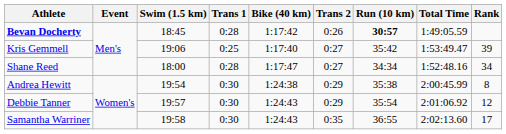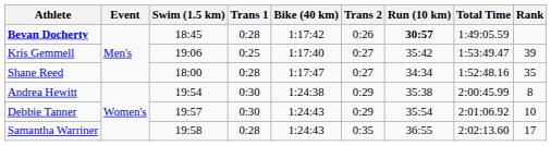 <table class="wikitable" style="font-size:90%">
 <tr>
 <th>Athlete</th>
 <th>Event</th>
 <th>Swim (1.5 km)</th>
 <th>Trans 1</th>
 <th>Bike (40 km)</th>
 <th>Trans 2</th>
 <th>Run (10 km)</th>
 <th>Total Time</th>
 <th>Rank</th>
 </tr>
 <tr align=center>
 <td align=left><strong><a href='#'>Bevan Docherty</a></strong></td>
 <td align=left rowspan=3><a href='#'>Men's</a></td>
 <td>18:45</td>
 <td>0:28</td>
 <td>1:17:42</td>
 <td>0:26</td>
 <td><strong>30:57</strong></td>
 <td>1:49:05.59</td>
 <td></td>
 </tr>
 <tr align=center>
 <td align=left><a href='#'>Kris Gemmell</a></td>
 <td>19:06</td>
 <td>0:25</td>
 <td>1:17:40</td>
 <td>0:27</td>
 <td>35:42</td>
 <td>1:53:49.47</td>
 <td>39</td>
 </tr>
 <tr align=center>
 <td align=left><a href='#'>Shane Reed</a></td>
 <td>18:00</td>
 <td>0:28</td>
 <td>1:17:47</td>
 <td>0:27</td>
 <td>34:34</td>
 <td>1:52:48.16</td>
-<td>34</td>
+<td>35</td>
 </tr>
 <tr align=center>
 <td align=left><a href='#'>Andrea Hewitt</a></td>
 <td align=left rowspan=3><a href='#'>Women's</a></td>
 <td>19:54</td>
 <td>0:30</td>
 <td>1:24:38</td>
 <td>0:29</td>
 <td>35:38</td>
 <td>2:00:45.99</td>
 <td>8</td>
 </tr>
 <tr align=center>
 <td align=left><a href='#'>Debbie Tanner</a></td>
 <td>19:57</td>
 <td>0:30</td>
 <td>1:24:43</td>
 <td>0:29</td>
 <td>35:54</td>
 <td>2:01:06.92</td>
-<td>12</td>
+<td>10</td>
 </tr>
 <tr align=center>
 <td align=left><a href='#'>Samantha Warriner</a></td>
 <td>19:58</td>
-<td>0:30</td>
+<td>0:28</td>
 <td>1:24:43</td>
 <td>0:35</td>
 <td>36:55</td>
 <td>2:02:13.60</td>
 <td>17</td>
 </tr>
 </table>
